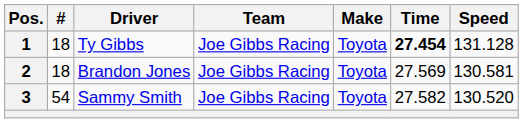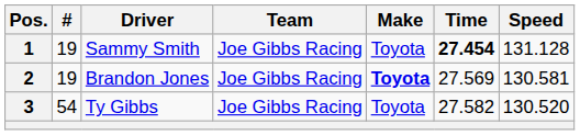 <table class="wikitable" style="font-size:95%">
 <tr>
 <th>Pos.</th>
 <th>#</th>
 <th>Driver</th>
 <th>Team</th>
 <th>Make</th>
 <th>Time</th>
 <th>Speed</th>
 </tr>
 <tr>
 <th>1</th>
-<td>18</td>
-<td><a href='#'>Ty Gibbs</a></td>
+<td>19</td>
+<td><a href='#'>Sammy Smith</a></td>
 <td><a href='#'>Joe Gibbs Racing</a></td>
 <td><a href='#'>Toyota</a></td>
 <td><strong>27.454</strong></td>
 <td>131.128</td>
 </tr>
 <tr>
 <th>2</th>
-<td>18</td>
+<td>19</td>
 <td><a href='#'>Brandon Jones</a></td>
 <td><a href='#'>Joe Gibbs Racing</a></td>
-<td><a href='#'>Toyota</a></td>
+<td><strong><a href='#'>Toyota</a></strong></td>
 <td>27.569</td>
 <td>130.581</td>
 </tr>
 <tr>
 <th>3</th>
 <td>54</td>
-<td><a href='#'>Sammy Smith</a></td>
+<td><a href='#'>Ty Gibbs</a></td>
 <td><a href='#'>Joe Gibbs Racing</a></td>
 <td><a href='#'>Toyota</a></td>
 <td>27.582</td>
 <td>130.520</td>
 </tr>
 <tr>
 <th colspan="7"></th>
 </tr>
 </table>
